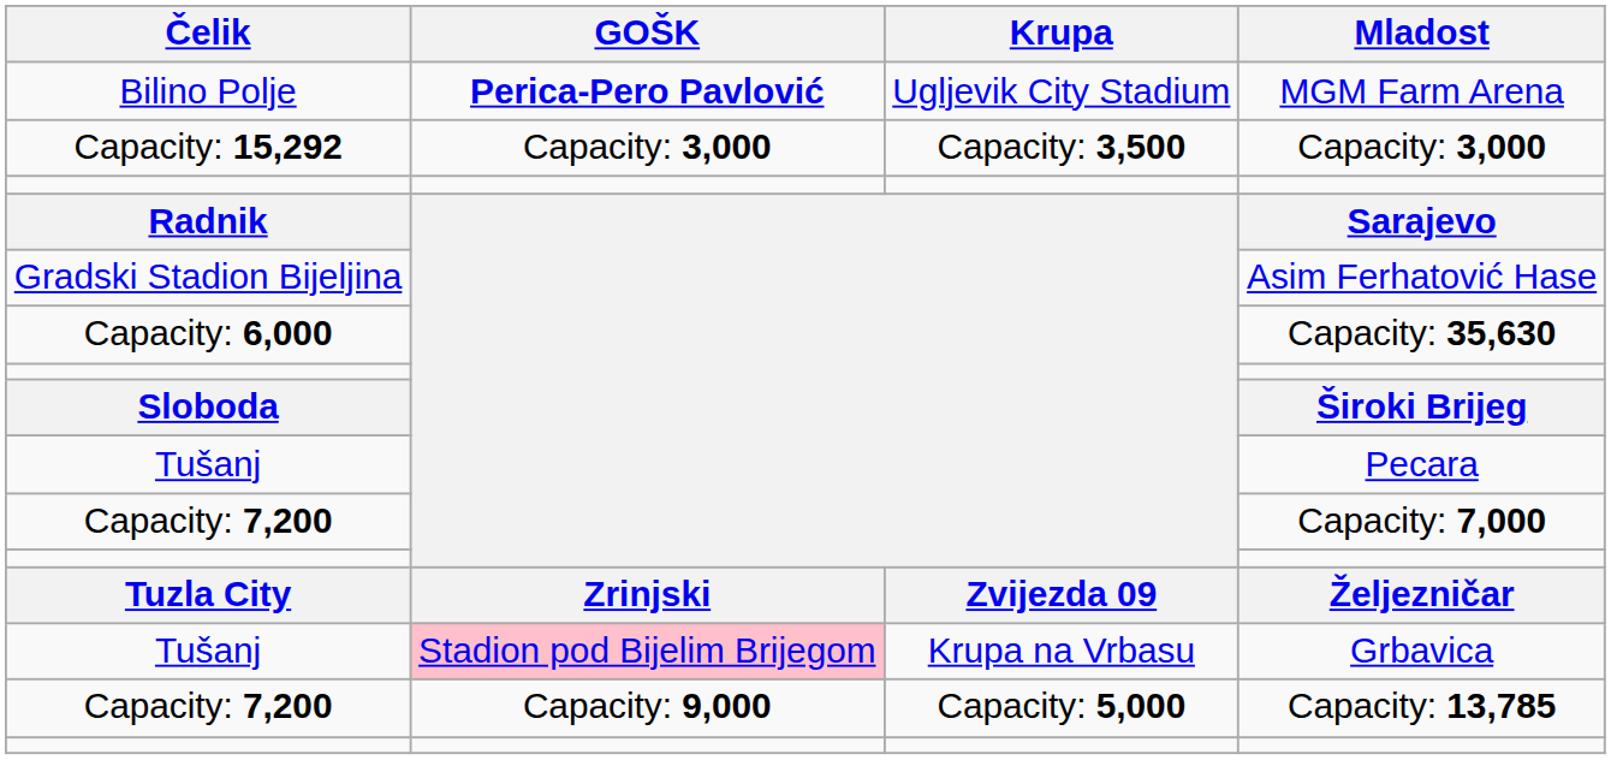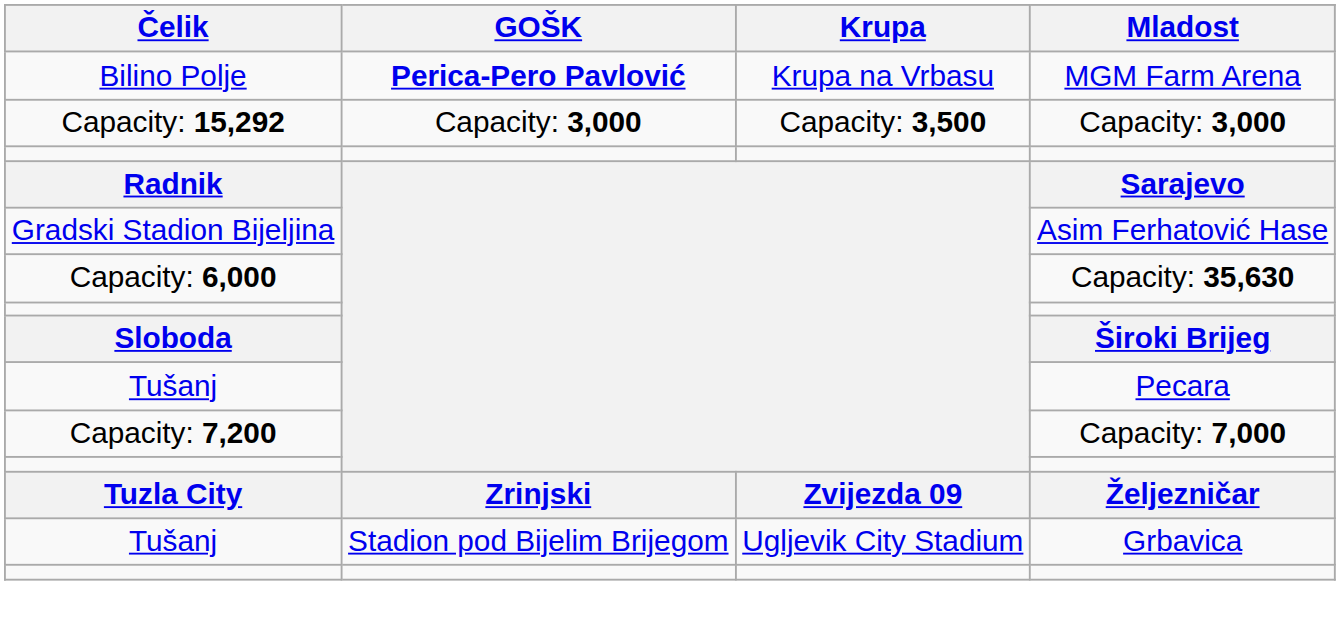 <table class="wikitable" style="text-align:center">
 <tr>
 <th><a href='#'>Čelik</a></th>
 <th><a href='#'>GOŠK</a></th>
 <th><a href='#'>Krupa</a></th>
 <th><a href='#'>Mladost</a></th>
 </tr>
 <tr>
 <td><a href='#'>Bilino Polje</a></td>
 <td><strong><a href='#'>Perica-Pero Pavlović</a></strong></td>
-<td><a href='#'>Ugljevik City Stadium</a></td>
+<td><a href='#'>Krupa na Vrbasu</a></td>
 <td><a href='#'>MGM Farm Arena</a></td>
 </tr>
 <tr>
 <td>Capacity: <strong>15,292</strong></td>
 <td>Capacity: <strong>3,000</strong></td>
 <td>Capacity: <strong>3,500</strong></td>
 <td>Capacity: <strong>3,000</strong></td>
 </tr>
 <tr>
 <td></td>
 <td></td>
 <td></td>
 <td></td>
 </tr>
 <tr>
 <th><a href='#'>Radnik</a></th>
 <th rowspan="8" colspan="2"></th>
 <th><a href='#'>Sarajevo</a></th>
 </tr>
 <tr>
 <td><a href='#'>Gradski Stadion Bijeljina</a></td>
 <td><a href='#'>Asim Ferhatović Hase</a></td>
 </tr>
 <tr>
 <td>Capacity: <strong>6,000</strong></td>
 <td>Capacity: <strong>35,630</strong></td>
 </tr>
 <tr>
 <td></td>
 <td></td>
 </tr>
 <tr>
 <th><a href='#'>Sloboda</a></th>
 <th><a href='#'>Široki Brijeg</a></th>
 </tr>
 <tr>
 <td><a href='#'>Tušanj</a></td>
 <td><a href='#'>Pecara</a></td>
 </tr>
 <tr>
 <td>Capacity: <strong>7,200</strong></td>
 <td>Capacity: <strong>7,000</strong></td>
 </tr>
 <tr>
 <td></td>
 <td></td>
 </tr>
 <tr>
 <th><a href='#'>Tuzla City</a></th>
 <th><a href='#'>Zrinjski</a></th>
 <th><a href='#'>Zvijezda 09</a></th>
 <th><a href='#'>Željezničar</a></th>
 </tr>
 <tr>
 <td><a href='#'>Tušanj</a></td>
-<td style="background: pink;"><a href='#'>Stadion pod Bijelim Brijegom</a></td>
-<td><a href='#'>Krupa na Vrbasu</a></td>
+<td><a href='#'>Stadion pod Bijelim Brijegom</a></td>
+<td><a href='#'>Ugljevik City Stadium</a></td>
 <td><a href='#'>Grbavica</a></td>
-</tr>
-<tr>
-<td>Capacity: <strong>7,200</strong></td>
-<td>Capacity: <strong>9,000</strong></td>
-<td>Capacity: <strong>5,000</strong></td>
-<td>Capacity: <strong>13,785</strong></td>
 </tr>
 <tr>
 <td></td>
 <td></td>
 <td></td>
 <td></td>
 </tr>
 </table>
